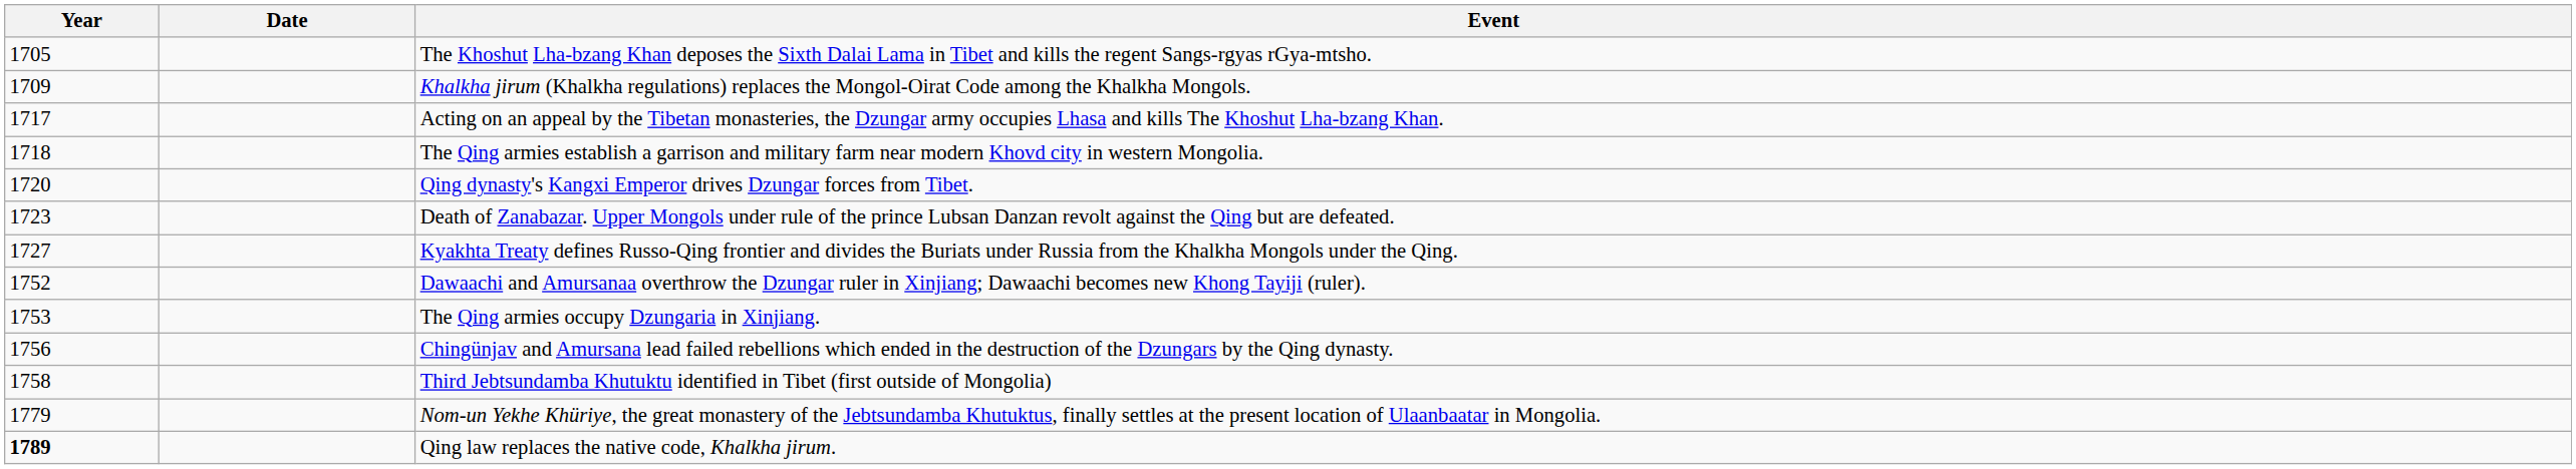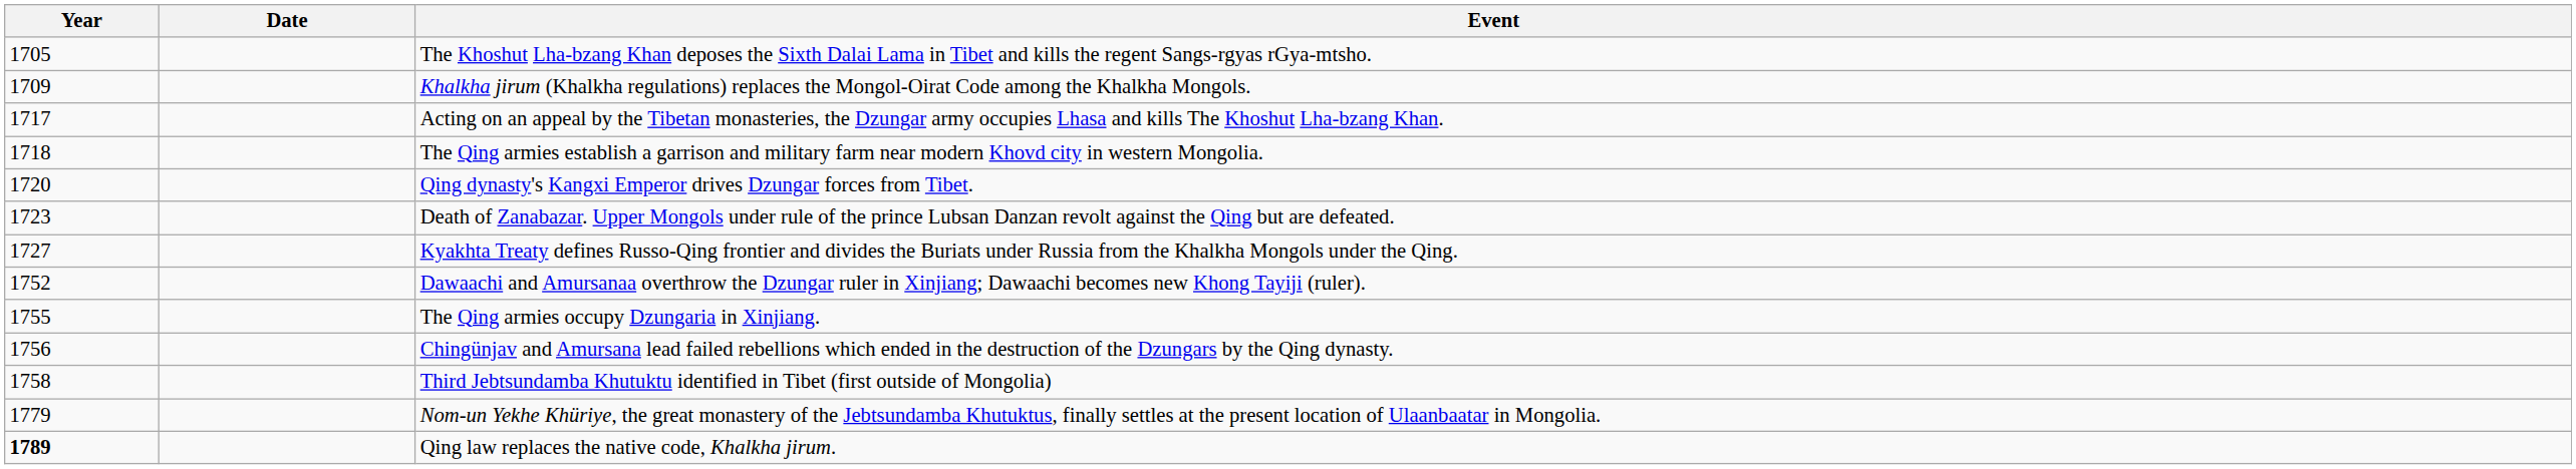 <table class="wikitable" width="100%">
 <tr>
 <th style="width:6%">Year</th>
 <th style="width:10%">Date</th>
 <th>Event</th>
 </tr>
 <tr>
 <td>1705</td>
 <td></td>
 <td>The <a href='#'>Khoshut</a> <a href='#'>Lha-bzang Khan</a> deposes the <a href='#'>Sixth Dalai Lama</a> in <a href='#'>Tibet</a> and kills the regent Sangs-rgyas rGya-mtsho.</td>
 </tr>
 <tr>
 <td>1709</td>
 <td></td>
 <td><em><a href='#'>Khalkha</a> jirum</em> (Khalkha regulations) replaces the Mongol-Oirat Code among the Khalkha Mongols.</td>
 </tr>
 <tr>
 <td>1717</td>
 <td></td>
 <td>Acting on an appeal by the <a href='#'>Tibetan</a> monasteries, the <a href='#'>Dzungar</a> army occupies <a href='#'>Lhasa</a> and kills The <a href='#'>Khoshut</a> <a href='#'>Lha-bzang Khan</a>.</td>
 </tr>
 <tr>
 <td>1718</td>
 <td></td>
 <td>The <a href='#'>Qing</a> armies establish a garrison and military farm near modern <a href='#'>Khovd city</a> in western Mongolia.</td>
 </tr>
 <tr>
 <td>1720</td>
 <td></td>
 <td><a href='#'>Qing dynasty</a>'s <a href='#'>Kangxi Emperor</a> drives <a href='#'>Dzungar</a> forces from <a href='#'>Tibet</a>.</td>
 </tr>
 <tr>
 <td>1723</td>
 <td></td>
 <td>Death of <a href='#'>Zanabazar</a>.  <a href='#'>Upper Mongols</a> under rule of the prince Lubsan Danzan revolt against the <a href='#'>Qing</a> but are defeated.</td>
 </tr>
 <tr>
 <td>1727</td>
 <td></td>
 <td><a href='#'>Kyakhta Treaty</a> defines Russo-Qing frontier and divides the Buriats under Russia from the Khalkha Mongols under the Qing.</td>
 </tr>
 <tr>
 <td>1752</td>
 <td></td>
 <td><a href='#'>Dawaachi</a> and <a href='#'>Amursanaa</a> overthrow the <a href='#'>Dzungar</a> ruler in <a href='#'>Xinjiang</a>; Dawaachi becomes new <a href='#'>Khong Tayiji</a> (ruler).</td>
 </tr>
 <tr>
-<td>1753</td>
+<td>1755</td>
 <td></td>
 <td>The <a href='#'>Qing</a> armies occupy <a href='#'>Dzungaria</a> in <a href='#'>Xinjiang</a>.</td>
 </tr>
 <tr>
 <td>1756</td>
 <td></td>
 <td><a href='#'>Chingünjav</a> and <a href='#'>Amursana</a> lead failed rebellions which ended in the destruction of the <a href='#'>Dzungars</a> by the Qing dynasty.</td>
 </tr>
 <tr>
 <td>1758</td>
 <td></td>
 <td><a href='#'>Third Jebtsundamba Khutuktu</a> identified in Tibet (first outside of Mongolia)</td>
 </tr>
 <tr>
 <td>1779</td>
 <td></td>
 <td><em>Nom-un Yekhe Khüriye</em>, the great monastery of the <a href='#'>Jebtsundamba Khutuktus</a>, finally settles at the present location of <a href='#'>Ulaanbaatar</a> in Mongolia.</td>
 </tr>
 <tr>
 <td><strong>1789</strong></td>
 <td></td>
 <td>Qing law replaces the native code, <em>Khalkha jirum</em>.</td>
 </tr>
 </table>
